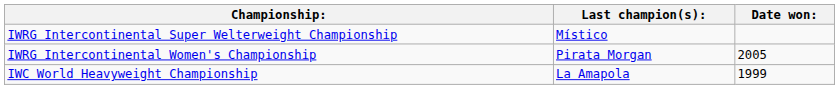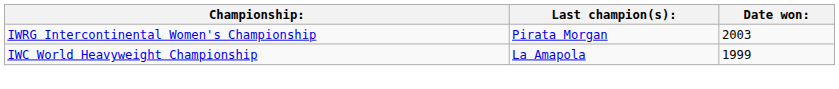 <table class="wikitable"  width=100%>
 <tr>
 <th>Championship:</th>
 <th>Last champion(s):</th>
 <th>Date won:</th>
 </tr>
 <tr>
-<td><a href='#'>IWRG Intercontinental Super Welterweight Championship</a></td>
-<td><a href='#'>Místico</a></td>
-<td></td>
-</tr>
-<tr>
 <td><a href='#'>IWRG Intercontinental Women's Championship</a></td>
 <td><a href='#'>Pirata Morgan</a></td>
-<td>2005</td>
+<td>2003</td>
 </tr>
 <tr>
 <td><a href='#'>IWC World Heavyweight Championship</a></td>
 <td><a href='#'>La Amapola</a></td>
 <td>1999</td>
 </tr>
 </table>
